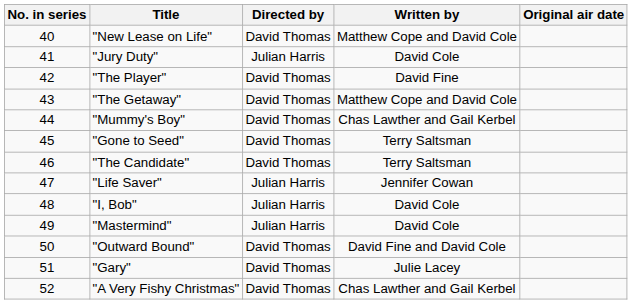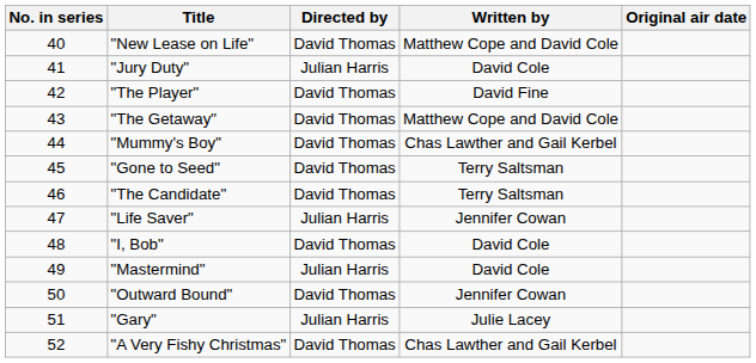 <table class="wikitable plainrowheaders" style="text-align:center">
 <tr>
 <th scope="col">No. in series</th>
 <th scope="col">Title</th>
 <th scope="col">Directed by</th>
 <th scope="col">Written by</th>
 <th scope="col">Original air date</th>
 </tr>
 <tr>
 <td scope="row">40</td>
 <td style="text-align:left">"New Lease on Life"</td>
 <td style="text-align:center">David Thomas</td>
 <td style="text-align:center">Matthew Cope and David Cole</td>
 <td></td>
 </tr>
 <tr>
 <td scope="row">41</td>
 <td style="text-align:left">"Jury Duty"</td>
 <td style="text-align:center">Julian Harris</td>
 <td style="text-align:center">David Cole</td>
 <td></td>
 </tr>
 <tr>
 <td scope="row">42</td>
 <td style="text-align:left">"The Player"</td>
 <td style="text-align:center">David Thomas</td>
 <td style="text-align:center">David Fine</td>
 <td></td>
 </tr>
 <tr>
 <td scope="row">43</td>
 <td style="text-align:left">"The Getaway"</td>
 <td style="text-align:center">David Thomas</td>
 <td style="text-align:center">Matthew Cope and David Cole</td>
 <td></td>
 </tr>
 <tr>
 <td scope="row">44</td>
 <td style="text-align:left">"Mummy's Boy"</td>
 <td style="text-align:center">David Thomas</td>
 <td style="text-align:center">Chas Lawther and Gail Kerbel</td>
 <td></td>
 </tr>
 <tr>
 <td scope="row">45</td>
 <td style="text-align:left">"Gone to Seed"</td>
 <td style="text-align:center">David Thomas</td>
 <td style="text-align:center">Terry Saltsman</td>
 <td></td>
 </tr>
 <tr>
 <td scope="row">46</td>
 <td style="text-align:left">"The Candidate"</td>
 <td style="text-align:center">David Thomas</td>
 <td style="text-align:center">Terry Saltsman</td>
 <td></td>
 </tr>
 <tr>
 <td scope="row">47</td>
 <td style="text-align:left">"Life Saver"</td>
 <td style="text-align:center">Julian Harris</td>
 <td style="text-align:center">Jennifer Cowan</td>
 <td></td>
 </tr>
 <tr>
 <td scope="row">48</td>
 <td style="text-align:left">"I, Bob"</td>
-<td style="text-align:center">Julian Harris</td>
+<td style="text-align:center">David Thomas</td>
 <td style="text-align:center">David Cole</td>
 <td></td>
 </tr>
 <tr>
 <td scope="row">49</td>
 <td style="text-align:left">"Mastermind"</td>
 <td style="text-align:center">Julian Harris</td>
 <td style="text-align:center">David Cole</td>
 <td></td>
 </tr>
 <tr>
 <td scope="row">50</td>
 <td style="text-align:left">"Outward Bound"</td>
 <td style="text-align:center">David Thomas</td>
-<td style="text-align:center">David Fine and David Cole</td>
+<td style="text-align:center">Jennifer Cowan</td>
 <td></td>
 </tr>
 <tr>
 <td scope="row">51</td>
 <td style="text-align:left">"Gary"</td>
-<td style="text-align:center">David Thomas</td>
+<td style="text-align:center">Julian Harris</td>
 <td style="text-align:center">Julie Lacey</td>
 <td></td>
 </tr>
 <tr>
 <td scope="row">52</td>
 <td style="text-align:left">"A Very Fishy Christmas"</td>
 <td style="text-align:center">David Thomas</td>
 <td style="text-align:center">Chas Lawther and Gail Kerbel</td>
 <td></td>
 </tr>
 </table>
